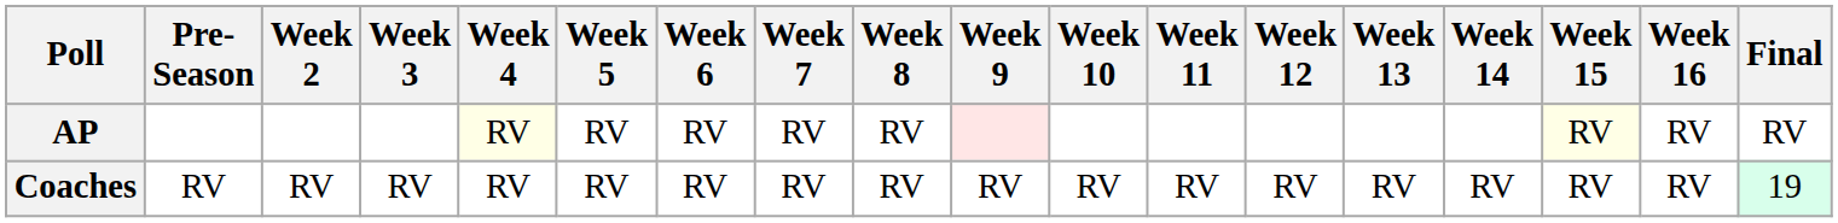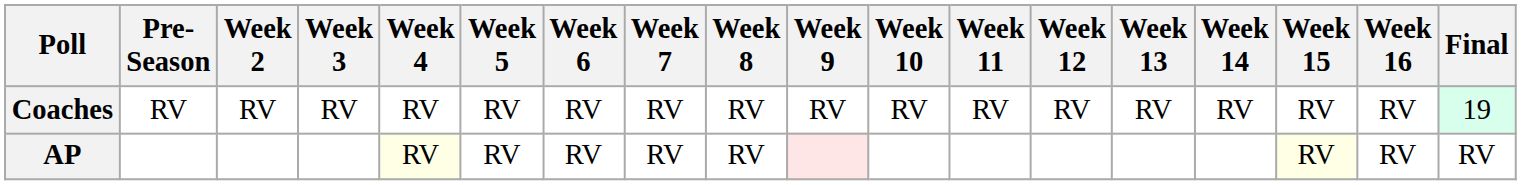 <table class="wikitable" style="white-space:nowrap;font-size:90%">
 <tr>
 <th>Poll</th>
 <th>Pre-<br>Season</th>
 <th>Week<br>2</th>
 <th>Week<br>3</th>
 <th>Week<br>4</th>
 <th>Week<br>5</th>
 <th>Week<br>6</th>
 <th>Week<br>7</th>
 <th>Week<br>8</th>
 <th>Week<br>9</th>
 <th>Week<br>10</th>
 <th>Week<br>11</th>
 <th>Week<br>12</th>
 <th>Week<br>13</th>
 <th>Week<br>14</th>
 <th>Week<br>15</th>
 <th>Week<br>16</th>
 <th>Final</th>
 </tr>
 <tr style="text-align:center;">
+<th>Coaches</th>
+<td style="background:#FFF;">RV</td>
+<td style="background:#FFF;">RV</td>
+<td style="background:#FFF;">RV</td>
+<td style="background:#FFF;">RV</td>
+<td style="background:#FFF;">RV</td>
+<td style="background:#FFF;">RV</td>
+<td style="background:#FFF;">RV</td>
+<td style="background:#FFF;">RV</td>
+<td style="background:#FFF;">RV</td>
+<td style="background:#FFF;">RV</td>
+<td style="background:#FFF;">RV</td>
+<td style="background:#FFF;">RV</td>
+<td style="background:#FFF;">RV</td>
+<td style="background:#FFF;">RV</td>
+<td style="background:#FFF;">RV</td>
+<td style="background:#FFF;">RV</td>
+<td style="background:#D8FFEB;">19</td>
+</tr>
+<tr style="text-align:center;">
 <th>AP</th>
 <td style="background:#FFF;"></td>
 <td style="background:#FFF;"></td>
 <td style="background:#FFF;"></td>
 <td style="background:#FFFFE6;">RV</td>
 <td style="background:#FFF;">RV</td>
 <td style="background:#FFF;">RV</td>
 <td style="background:#FFF;">RV</td>
 <td style="background:#FFF;">RV</td>
 <td style="background:#FFE6E6;"></td>
 <td style="background:#FFF;"></td>
 <td style="background:#FFF;"></td>
 <td style="background:#FFF;"></td>
 <td style="background:#FFF;"></td>
 <td style="background:#FFF;"></td>
 <td style="background:#FFFFE6;">RV</td>
 <td style="background:#FFF;">RV</td>
 <td style="background:#FFF;">RV</td>
 </tr>
-<tr style="text-align:center;">
-<th>Coaches</th>
-<td style="background:#FFF;">RV</td>
-<td style="background:#FFF;">RV</td>
-<td style="background:#FFF;">RV</td>
-<td style="background:#FFF;">RV</td>
-<td style="background:#FFF;">RV</td>
-<td style="background:#FFF;">RV</td>
-<td style="background:#FFF;">RV</td>
-<td style="background:#FFF;">RV</td>
-<td style="background:#FFF;">RV</td>
-<td style="background:#FFF;">RV</td>
-<td style="background:#FFF;">RV</td>
-<td style="background:#FFF;">RV</td>
-<td style="background:#FFF;">RV</td>
-<td style="background:#FFF;">RV</td>
-<td style="background:#FFF;">RV</td>
-<td style="background:#FFF;">RV</td>
-<td style="background:#D8FFEB;">19</td>
-</tr>
 </table>
